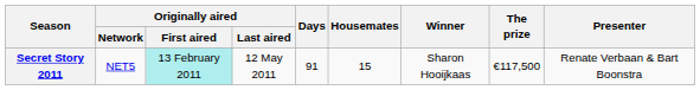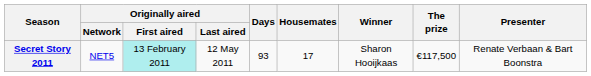 <table class="wikitable" style="font-size:90%; text-align:center; line-height:20px;">
 <tr>
 <th rowspan="2">Season</th>
 <th colspan="3">Originally aired</th>
 <th rowspan="2">Days</th>
 <th rowspan="2">Housemates</th>
 <th rowspan="2">Winner</th>
 <th rowspan="2">The prize</th>
 <th rowspan="2">Presenter</th>
 </tr>
 <tr>
 <th>Network</th>
 <th>First aired</th>
 <th>Last aired</th>
 </tr>
 <tr>
 <th><a href='#'>Secret Story 2011</a></th>
 <td><a href='#'>NET5</a></td>
 <td style="background: paleturquoise;">13 February 2011</td>
 <td>12 May 2011</td>
-<td>91</td>
-<td>15</td>
+<td>93</td>
+<td>17</td>
 <td>Sharon Hooijkaas</td>
 <td>€117,500</td>
 <td>Renate Verbaan & Bart Boonstra</td>
 </tr>
 </table>
